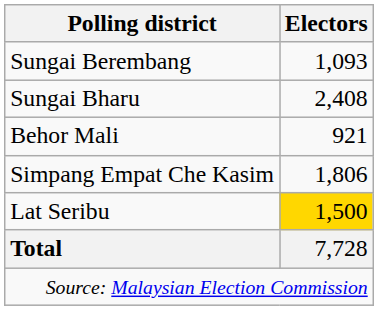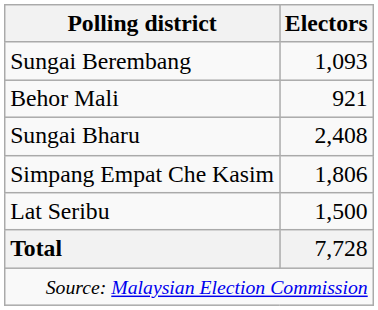 <table class="wikitable sortable">
 <tr>
 <th>Polling district</th>
 <th>Electors</th>
 </tr>
 <tr>
 <td>Sungai Berembang</td>
 <td align="right">1,093</td>
 </tr>
 <tr>
+<td>Behor Mali</td>
+<td align="right">921</td>
+</tr>
+<tr>
 <td>Sungai Bharu</td>
 <td align="right">2,408</td>
-</tr>
-<tr>
-<td>Behor Mali</td>
-<td align="right">921</td>
 </tr>
 <tr>
 <td>Simpang Empat Che Kasim</td>
 <td align="right">1,806</td>
 </tr>
 <tr>
 <td>Lat Seribu</td>
-<td align="right" style="background: gold;">1,500</td>
+<td align="right">1,500</td>
 </tr>
 <tr>
 <td style="background: #f2f2f2"><strong>Total</strong></td>
 <td style="background: #f2f2f2" align="right">7,728</td>
 </tr>
 <tr>
 <td colspan="2"  align="right"><small><em>Source: <a href='#'>Malaysian Election Commission</a></em></small></td>
 </tr>
 </table>
